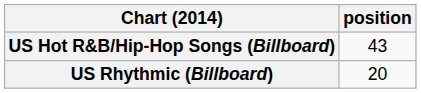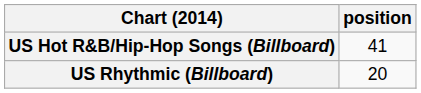 <table class="wikitable plainrowheaders sortable" style="text-align:center;">
 <tr>
 <th scope="col">Chart (2014)</th>
 <th scope="col">position</th>
 </tr>
 <tr>
 <th scope="row">US Hot R&B/Hip-Hop Songs (<em>Billboard</em>)</th>
-<td>43</td>
+<td>41</td>
 </tr>
 <tr>
 <th scope="row">US Rhythmic (<em>Billboard</em>)</th>
 <td>20</td>
 </tr>
 </table>
